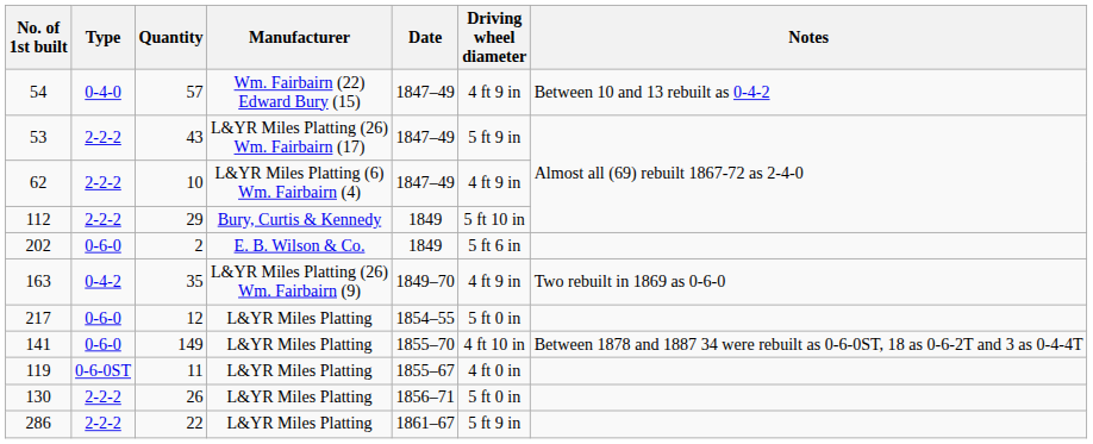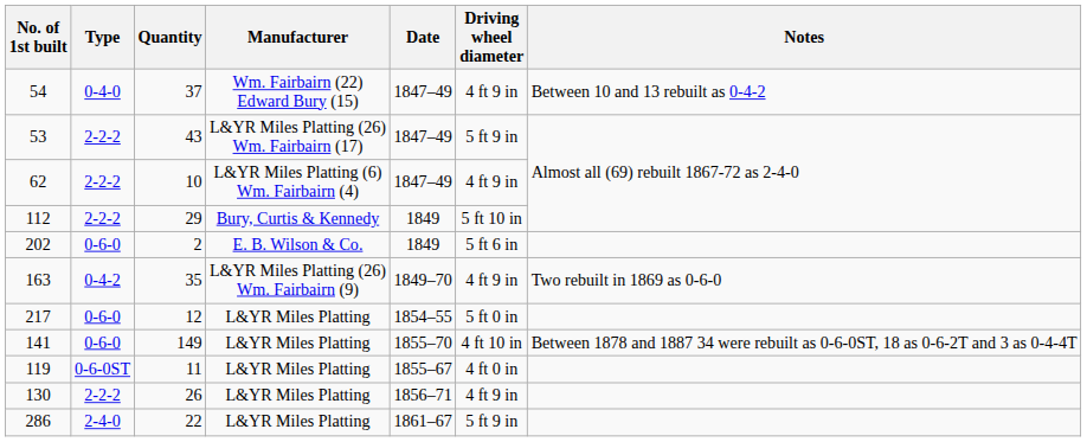 <table class="wikitable" style=text-align:center>
 <tr>
 <th>No. of<br>1st built</th>
 <th>Type</th>
 <th>Quantity</th>
 <th>Manufacturer</th>
 <th>Date</th>
 <th>Driving<br>wheel<br>diameter</th>
 <th>Notes</th>
 </tr>
 <tr>
 <td>54</td>
 <td><a href='#'>0-4-0</a></td>
-<td align=right>57</td>
+<td align=right>37</td>
 <td><a href='#'>Wm. Fairbairn</a> (22)<br><a href='#'>Edward Bury</a> (15)</td>
 <td>1847–49</td>
 <td>4 ft 9 in</td>
 <td align=left>Between 10 and 13 rebuilt as <a href='#'>0-4-2</a></td>
 </tr>
 <tr>
 <td>53</td>
 <td><a href='#'>2-2-2</a></td>
 <td align=right>43</td>
 <td>L&YR Miles Platting (26)<br><a href='#'>Wm. Fairbairn</a> (17)</td>
 <td>1847–49</td>
 <td>5 ft 9 in</td>
 <td rowspan=3 align=left>Almost all (69) rebuilt 1867-72 as 2-4-0</td>
 </tr>
 <tr>
 <td>62</td>
 <td><a href='#'>2-2-2</a></td>
 <td align=right>10</td>
 <td>L&YR Miles Platting (6)<br><a href='#'>Wm. Fairbairn</a> (4)</td>
 <td>1847–49</td>
 <td>4 ft 9 in</td>
 </tr>
 <tr>
 <td>112</td>
 <td><a href='#'>2-2-2</a></td>
 <td align=right>29</td>
 <td><a href='#'>Bury, Curtis & Kennedy</a></td>
 <td>1849</td>
 <td>5 ft 10 in</td>
 </tr>
 <tr>
 <td>202</td>
 <td><a href='#'>0-6-0</a></td>
 <td align=right>2</td>
 <td><a href='#'>E. B. Wilson & Co.</a></td>
 <td>1849</td>
 <td>5 ft 6 in</td>
 <td align=left></td>
 </tr>
 <tr>
 <td>163</td>
 <td><a href='#'>0-4-2</a></td>
 <td align=right>35</td>
 <td>L&YR Miles Platting (26)<br><a href='#'>Wm. Fairbairn</a> (9)</td>
 <td>1849–70</td>
 <td>4 ft 9 in</td>
 <td align=left>Two rebuilt in 1869 as 0-6-0</td>
 </tr>
 <tr>
 <td>217</td>
 <td><a href='#'>0-6-0</a></td>
 <td align=right>12</td>
 <td>L&YR Miles Platting</td>
 <td>1854–55</td>
 <td>5 ft 0 in</td>
 <td align=left></td>
 </tr>
 <tr>
 <td>141</td>
 <td><a href='#'>0-6-0</a></td>
 <td align=right>149</td>
 <td>L&YR Miles Platting</td>
 <td>1855–70</td>
 <td>4 ft 10 in</td>
 <td align=left>Between 1878 and 1887 34 were rebuilt as 0-6-0ST, 18 as 0-6-2T and 3 as 0-4-4T</td>
 </tr>
 <tr>
 <td>119</td>
 <td><a href='#'>0-6-0ST</a></td>
 <td align=right>11</td>
 <td>L&YR Miles Platting</td>
 <td>1855–67</td>
 <td>4 ft 0 in</td>
 <td align=left></td>
 </tr>
 <tr>
 <td>130</td>
 <td><a href='#'>2-2-2</a></td>
 <td align=right>26</td>
 <td>L&YR Miles Platting</td>
 <td>1856–71</td>
-<td>5 ft 0 in</td>
+<td>4 ft 9 in</td>
 <td align=left></td>
 </tr>
 <tr>
 <td>286</td>
-<td><a href='#'>2-2-2</a></td>
+<td><a href='#'>2-4-0</a></td>
 <td align=right>22</td>
 <td>L&YR Miles Platting</td>
 <td>1861–67</td>
 <td>5 ft 9 in</td>
 <td align=left></td>
 </tr>
 </table>
